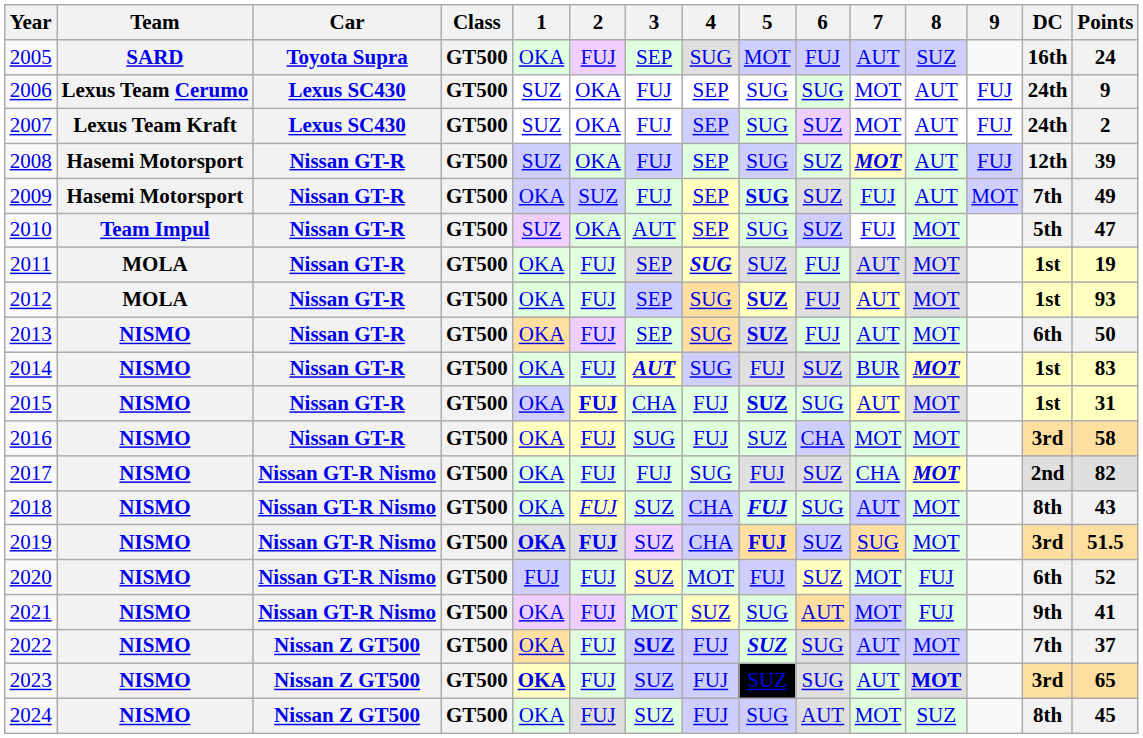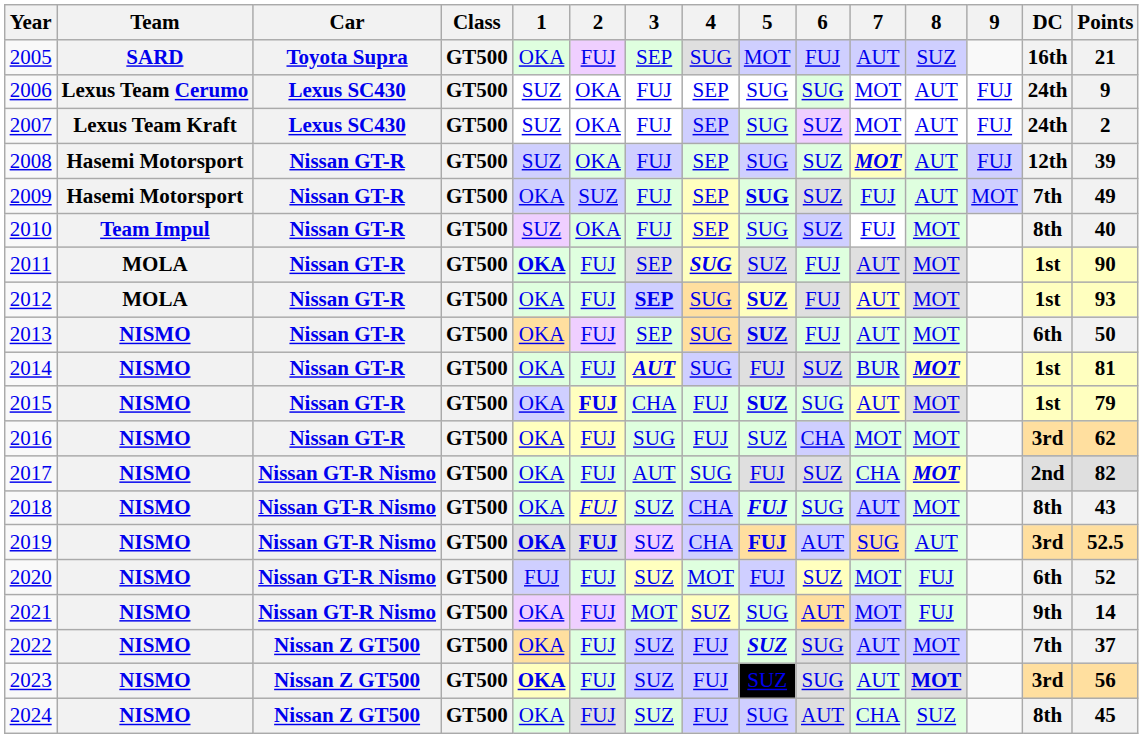 <table class="wikitable" style="text-align:center; font-size:90%">
 <tr>
 <th>Year</th>
 <th>Team</th>
 <th>Car</th>
 <th>Class</th>
 <th>1</th>
 <th>2</th>
 <th>3</th>
 <th>4</th>
 <th>5</th>
 <th>6</th>
 <th>7</th>
 <th>8</th>
 <th>9</th>
 <th>DC</th>
 <th>Points</th>
 </tr>
 <tr>
 <td><a href='#'>2005</a></td>
 <th><a href='#'>SARD</a></th>
 <th><a href='#'>Toyota Supra</a></th>
 <th>GT500</th>
 <td style="background:#DFFFDF;"><a href='#'>OKA</a><br></td>
 <td style="background:#EFCFFF;"><a href='#'>FUJ</a><br></td>
 <td style="background:#DFFFDF;"><a href='#'>SEP</a><br></td>
 <td style="background:#DFDFDF;"><a href='#'>SUG</a><br></td>
 <td style="background:#CFCFFF;"><a href='#'>MOT</a><br></td>
 <td style="background:#CFCFFF;"><a href='#'>FUJ</a><br></td>
 <td style="background:#CFCFFF;"><a href='#'>AUT</a><br></td>
 <td style="background:#CFCFFF;"><a href='#'>SUZ</a><br></td>
 <td></td>
 <th>16th</th>
-<th>24</th>
+<th>21</th>
 </tr>
 <tr>
 <td><a href='#'>2006</a></td>
 <th>Lexus Team <a href='#'>Cerumo</a></th>
 <th><a href='#'>Lexus SC430</a></th>
 <th>GT500</th>
 <td style="background:#FFFFFF;"><a href='#'>SUZ</a></td>
 <td style="background:#FFFFFF;"><a href='#'>OKA</a></td>
 <td style="background:#FFFFFF;"><a href='#'>FUJ</a></td>
 <td style="background:#FFFFFF;"><a href='#'>SEP</a></td>
 <td style="background:#FFFFFF;"><a href='#'>SUG</a></td>
 <td style="background:#DFFFDF;"><a href='#'>SUG</a><br></td>
 <td style="background:#FFFFFF;"><a href='#'>MOT</a></td>
 <td style="background:#FFFFFF;"><a href='#'>AUT</a></td>
 <td style="background:#FFFFFF;"><a href='#'>FUJ</a></td>
 <th>24th</th>
 <th>9</th>
 </tr>
 <tr>
 <td><a href='#'>2007</a></td>
 <th>Lexus Team Kraft</th>
 <th><a href='#'>Lexus SC430</a></th>
 <th>GT500</th>
 <td style="background:#FFFFFF;"><a href='#'>SUZ</a></td>
 <td style="background:#FFFFFF;"><a href='#'>OKA</a></td>
 <td style="background:#FFFFFF;"><a href='#'>FUJ</a></td>
 <td style="background:#CFCFFF;"><a href='#'>SEP</a><br></td>
 <td style="background:#DFFFDF;"><a href='#'>SUG</a><br></td>
 <td style="background:#EFCFFF;"><a href='#'>SUZ</a><br></td>
 <td style="background:#FFFFFF;"><a href='#'>MOT</a></td>
 <td style="background:#FFFFFF;"><a href='#'>AUT</a></td>
 <td style="background:#FFFFFF;"><a href='#'>FUJ</a></td>
 <th>24th</th>
 <th>2</th>
 </tr>
 <tr>
 <td><a href='#'>2008</a></td>
 <th>Hasemi Motorsport</th>
 <th><a href='#'>Nissan GT-R</a></th>
 <th>GT500</th>
 <td style="background:#CFCFFF;"><a href='#'>SUZ</a><br></td>
 <td style="background:#DFFFDF;"><a href='#'>OKA</a><br></td>
 <td style="background:#CFCFFF;"><a href='#'>FUJ</a><br></td>
 <td style="background:#DFFFDF;"><a href='#'>SEP</a><br></td>
 <td style="background:#CFCFFF;"><a href='#'>SUG</a><br></td>
 <td style="background:#DFFFDF;"><a href='#'>SUZ</a><br></td>
 <td style="background:#FFFFBF;"><strong><em><a href='#'>MOT</a></em></strong><br></td>
 <td style="background:#DFFFDF;"><a href='#'>AUT</a><br></td>
 <td style="background:#CFCFFF;"><a href='#'>FUJ</a><br></td>
 <th>12th</th>
 <th>39</th>
 </tr>
 <tr>
 <td><a href='#'>2009</a></td>
 <th>Hasemi Motorsport</th>
 <th><a href='#'>Nissan GT-R</a></th>
 <th>GT500</th>
 <td style="background:#CFCFFF;"><a href='#'>OKA</a><br></td>
 <td style="background:#CFCFFF;"><a href='#'>SUZ</a><br></td>
 <td style="background:#DFFFDF;"><a href='#'>FUJ</a><br></td>
 <td style="background:#FFFFBF;"><a href='#'>SEP</a><br></td>
 <td style="background:#DFFFDF;"><strong><a href='#'>SUG</a></strong><br></td>
 <td style="background:#DFDFDF;"><a href='#'>SUZ</a><br></td>
 <td style="background:#DFFFDF;"><a href='#'>FUJ</a><br></td>
 <td style="background:#DFFFDF;"><a href='#'>AUT</a><br></td>
 <td style="background:#CFCFFF;"><a href='#'>MOT</a><br></td>
 <th>7th</th>
 <th>49</th>
 </tr>
 <tr>
 <td><a href='#'>2010</a></td>
 <th><a href='#'>Team Impul</a></th>
 <th><a href='#'>Nissan GT-R</a></th>
 <th>GT500</th>
 <td style="background:#EFCFFF;"><a href='#'>SUZ</a><br></td>
 <td style="background:#DFFFDF;"><a href='#'>OKA</a><br></td>
-<td style="background:#DFFFDF;"><a href='#'>AUT</a><br></td>
+<td style="background:#DFFFDF;"><a href='#'>FUJ</a><br></td>
 <td style="background:#FFFFBF;"><a href='#'>SEP</a><br></td>
 <td style="background:#DFFFDF;"><a href='#'>SUG</a><br></td>
 <td style="background:#CFCFFF;"><a href='#'>SUZ</a><br></td>
 <td style="background:#FFFFFF;"><a href='#'>FUJ</a><br></td>
 <td style="background:#DFFFDF;"><a href='#'>MOT</a><br></td>
 <td></td>
-<th>5th</th>
-<th>47</th>
+<th>8th</th>
+<th>40</th>
 </tr>
 <tr>
 <td><a href='#'>2011</a></td>
 <th>MOLA</th>
 <th><a href='#'>Nissan GT-R</a></th>
 <th>GT500</th>
-<td style="background:#DFFFDF;"><a href='#'>OKA</a><br></td>
+<td style="background:#DFFFDF;"><strong><a href='#'>OKA</a><br></strong></td>
 <td style="background:#DFFFDF;"><a href='#'>FUJ</a><br></td>
 <td style="background:#DFDFDF;"><a href='#'>SEP</a><br></td>
 <td style="background:#FFFFBF;"><strong><em><a href='#'>SUG</a></em></strong><br></td>
 <td style="background:#DFDFDF;"><a href='#'>SUZ</a><br></td>
 <td style="background:#DFFFDF;"><a href='#'>FUJ</a><br></td>
 <td style="background:#DFDFDF;"><a href='#'>AUT</a><br></td>
 <td style="background:#DFDFDF;"><a href='#'>MOT</a><br></td>
 <td></td>
 <th style="background:#FFFFBF;">1st</th>
-<th style="background:#FFFFBF;">19</th>
+<th style="background:#FFFFBF;">90</th>
 </tr>
 <tr>
 <td><a href='#'>2012</a></td>
 <th>MOLA</th>
 <th><a href='#'>Nissan GT-R</a></th>
 <th>GT500</th>
 <td style="background:#DFFFDF;"><a href='#'>OKA</a><br></td>
 <td style="background:#DFFFDF;"><a href='#'>FUJ</a><br></td>
-<td style="background:#CFCFFF;"><a href='#'>SEP</a><br></td>
+<td style="background:#CFCFFF;"><strong><a href='#'>SEP</a><br></strong></td>
 <td style="background:#FFDF9F;"><a href='#'>SUG</a><br></td>
 <td style="background:#FFFFBF;"><strong><a href='#'>SUZ</a></strong><br></td>
 <td style="background:#DFDFDF;"><a href='#'>FUJ</a><br></td>
 <td style="background:#FFFFBF;"><a href='#'>AUT</a><br></td>
 <td style="background:#DFDFDF;"><a href='#'>MOT</a><br></td>
 <td></td>
 <th style="background:#FFFFBF;">1st</th>
 <th style="background:#FFFFBF;">93</th>
 </tr>
 <tr>
 <td><a href='#'>2013</a></td>
 <th><a href='#'>NISMO</a></th>
 <th><a href='#'>Nissan GT-R</a></th>
 <th>GT500</th>
 <td style="background:#FFDF9F;"><a href='#'>OKA</a><br></td>
 <td style="background:#EFCFFF;"><a href='#'>FUJ</a><br></td>
 <td style="background:#DFFFDF;"><a href='#'>SEP</a><br></td>
 <td style="background:#FFDF9F;"><a href='#'>SUG</a><br></td>
 <td style="background:#DFDFDF;"><strong><a href='#'>SUZ</a></strong><br></td>
 <td style="background:#DFFFDF;"><a href='#'>FUJ</a><br></td>
 <td style="background:#DFFFDF;"><a href='#'>AUT</a><br></td>
 <td style="background:#DFFFDF;"><a href='#'>MOT</a><br></td>
 <td></td>
 <th>6th</th>
 <th>50</th>
 </tr>
 <tr>
 <td><a href='#'>2014</a></td>
 <th><a href='#'>NISMO</a></th>
 <th><a href='#'>Nissan GT-R</a></th>
 <th>GT500</th>
 <td style="background:#DFFFDF;"><a href='#'>OKA</a><br></td>
 <td style="background:#DFFFDF;"><a href='#'>FUJ</a><br></td>
 <td style="background:#FFFFBF;"><strong><em><a href='#'>AUT</a></em></strong><br></td>
 <td style="background:#CFCFFF;"><a href='#'>SUG</a><br></td>
 <td style="background:#DFDFDF;"><a href='#'>FUJ</a><br></td>
 <td style="background:#DFDFDF;"><a href='#'>SUZ</a><br></td>
 <td style="background:#DFFFDF;"><a href='#'>BUR</a><br></td>
 <td style="background:#FFFFBF;"><strong><em><a href='#'>MOT</a></em></strong><br></td>
 <td></td>
 <th style="background:#FFFFBF;">1st</th>
-<th style="background:#FFFFBF;">83</th>
+<th style="background:#FFFFBF;">81</th>
 </tr>
 <tr>
 <td><a href='#'>2015</a></td>
 <th><a href='#'>NISMO</a></th>
 <th><a href='#'>Nissan GT-R</a></th>
 <th>GT500</th>
 <td style="background:#CFCFFF;"><a href='#'>OKA</a><br></td>
 <td style="background:#FFFFBF;"><strong><a href='#'>FUJ</a></strong><br></td>
 <td style="background:#DFFFDF;"><a href='#'>CHA</a><br></td>
 <td style="background:#DFFFDF;"><a href='#'>FUJ</a><br></td>
 <td style="background:#DFFFDF;"><strong><a href='#'>SUZ</a></strong><br></td>
 <td style="background:#DFFFDF;"><a href='#'>SUG</a><br></td>
 <td style="background:#FFFFBF;"><a href='#'>AUT</a><br></td>
 <td style="background:#DFDFDF;"><a href='#'>MOT</a><br></td>
 <td></td>
 <th style="background:#FFFFBF;">1st</th>
-<th style="background:#FFFFBF;">31</th>
+<th style="background:#FFFFBF;">79</th>
 </tr>
 <tr>
 <td><a href='#'>2016</a></td>
 <th><a href='#'>NISMO</a></th>
 <th><a href='#'>Nissan GT-R</a></th>
 <th>GT500</th>
 <td style="background:#FFFFBF;"><a href='#'>OKA</a><br></td>
 <td style="background:#FFFFBF;"><a href='#'>FUJ</a><br></td>
 <td style="background:#DFFFDF;"><a href='#'>SUG</a><br></td>
 <td style="background:#DFFFDF;"><a href='#'>FUJ</a><br></td>
 <td style="background:#DFFFDF;"><a href='#'>SUZ</a><br></td>
 <td style="background:#CFCFFF;"><a href='#'>CHA</a><br></td>
 <td style="background:#DFFFDF;"><a href='#'>MOT</a><br></td>
 <td style="background:#DFFFDF;"><a href='#'>MOT</a><br></td>
 <td></td>
 <th style="background:#FFDF9F;">3rd</th>
-<th style="background:#FFDF9F;">58</th>
+<th style="background:#FFDF9F;">62</th>
 </tr>
 <tr>
 <td><a href='#'>2017</a></td>
 <th><a href='#'>NISMO</a></th>
 <th><a href='#'>Nissan GT-R Nismo</a></th>
 <th>GT500</th>
 <td style="background:#DFFFDF;"><a href='#'>OKA</a><br></td>
 <td style="background:#DFFFDF;"><a href='#'>FUJ</a><br></td>
-<td style="background:#DFFFDF;"><a href='#'>FUJ</a><br></td>
+<td style="background:#DFFFDF;"><a href='#'>AUT</a><br></td>
 <td style="background:#DFFFDF;"><a href='#'>SUG</a><br></td>
 <td style="background:#DFDFDF;"><a href='#'>FUJ</a><br></td>
 <td style="background:#DFDFDF;"><a href='#'>SUZ</a><br></td>
 <td style="background:#DFFFDF;"><a href='#'>CHA</a><br></td>
 <td style="background:#FFFFBF;"><strong><em><a href='#'>MOT</a></em></strong><br></td>
 <td></td>
 <th style="background:#DFDFDF;">2nd</th>
 <th style="background:#DFDFDF;">82</th>
 </tr>
 <tr>
 <td><a href='#'>2018</a></td>
 <th><a href='#'>NISMO</a></th>
 <th><a href='#'>Nissan GT-R Nismo</a></th>
 <th>GT500</th>
 <td style="background:#DFFFDF;"><a href='#'>OKA</a><br></td>
 <td style="background:#FFFFBF;"><em><a href='#'>FUJ</a></em><br></td>
 <td style="background:#DFFFDF;"><a href='#'>SUZ</a><br></td>
 <td style="background:#CFCFFF;"><a href='#'>CHA</a><br></td>
 <td style="background:#DFFFDF;"><strong><em><a href='#'>FUJ</a></em></strong><br></td>
 <td style="background:#DFFFDF;"><a href='#'>SUG</a><br></td>
 <td style="background:#CFCFFF;"><a href='#'>AUT</a><br></td>
 <td style="background:#DFFFDF;"><a href='#'>MOT</a><br></td>
 <td></td>
 <th>8th</th>
 <th>43</th>
 </tr>
 <tr>
 <td><a href='#'>2019</a></td>
 <th><a href='#'>NISMO</a></th>
 <th><a href='#'>Nissan GT-R Nismo</a></th>
 <th>GT500</th>
 <td style="background:#DFDFDF;"><strong><a href='#'>OKA</a></strong><br></td>
 <td style="background:#DFDFDF;"><strong><a href='#'>FUJ</a></strong><br></td>
 <td style="background:#EFCFFF;"><a href='#'>SUZ</a><br></td>
 <td style="background:#CFCFFF;"><a href='#'>CHA</a><br></td>
 <td style="background:#FFDF9F;"><strong><a href='#'>FUJ</a></strong><br></td>
-<td style="background:#CFCFFF;"><a href='#'>SUZ</a><br></td>
+<td style="background:#CFCFFF;"><a href='#'>AUT</a><br></td>
 <td style="background:#FFDF9F;"><a href='#'>SUG</a><br></td>
-<td style="background:#DFFFDF;"><a href='#'>MOT</a><br></td>
+<td style="background:#DFFFDF;"><a href='#'>AUT</a><br></td>
 <td></td>
 <th style="background:#FFDF9F;">3rd</th>
-<th style="background:#FFDF9F;">51.5</th>
+<th style="background:#FFDF9F;">52.5</th>
 </tr>
 <tr>
 <td><a href='#'>2020</a></td>
 <th><a href='#'>NISMO</a></th>
 <th><a href='#'>Nissan GT-R Nismo</a></th>
 <th>GT500</th>
 <td style="background:#CFCFFF;"><a href='#'>FUJ</a><br></td>
 <td style="background:#DFFFDF;"><a href='#'>FUJ</a><br></td>
 <td style="background:#FFFFBF;"><a href='#'>SUZ</a><br></td>
 <td style="background:#DFFFDF;"><a href='#'>MOT</a><br></td>
 <td style="background:#CFCFFF;"><a href='#'>FUJ</a><br></td>
 <td style="background:#FFFFBF;"><a href='#'>SUZ</a><br></td>
 <td style="background:#DFFFDF;"><a href='#'>MOT</a><br></td>
 <td style="background:#DFFFDF;"><a href='#'>FUJ</a><br></td>
 <td></td>
 <th>6th</th>
 <th>52</th>
 </tr>
 <tr>
 <td><a href='#'>2021</a></td>
 <th><a href='#'>NISMO</a></th>
 <th><a href='#'>Nissan GT-R Nismo</a></th>
 <th>GT500</th>
 <td style="background:#EFCFFF;"><a href='#'>OKA</a><br></td>
 <td style="background:#EFCFFF;"><a href='#'>FUJ</a><br></td>
 <td style="background:#DFFFDF;"><a href='#'>MOT</a><br></td>
 <td style="background:#FFFFBF;"><a href='#'>SUZ</a><br></td>
 <td style="background:#DFFFDF;"><a href='#'>SUG</a><br></td>
 <td style="background:#FFDF9F;"><a href='#'>AUT</a><br></td>
 <td style="background:#CFCFFF;"><a href='#'>MOT</a><br></td>
 <td style="background:#DFFFDF;"><a href='#'>FUJ</a><br></td>
 <td></td>
 <th>9th</th>
-<th>41</th>
+<th>14</th>
 </tr>
 <tr>
 <td><a href='#'>2022</a></td>
 <th><a href='#'>NISMO</a></th>
 <th><a href='#'>Nissan Z GT500</a></th>
 <th>GT500</th>
 <td style="background:#FFDF9F;"><a href='#'>OKA</a><br></td>
 <td style="background:#DFFFDF;"><a href='#'>FUJ</a><br></td>
-<td style="background:#CFCFFF;"><strong><a href='#'>SUZ</a><br></strong></td>
+<td style="background:#CFCFFF;"><a href='#'>SUZ</a><br></td>
 <td style="background:#CFCFFF;"><a href='#'>FUJ</a><br></td>
 <td style="background:#DFFFDF;"><strong><em><a href='#'>SUZ</a></em></strong><br></td>
 <td style="background:#DFDFDF;"><a href='#'>SUG</a><br></td>
 <td style="background:#CFCFFF;"><a href='#'>AUT</a><br></td>
 <td style="background:#CFCFFF;"><a href='#'>MOT</a><br></td>
 <td></td>
 <th>7th</th>
 <th>37</th>
 </tr>
 <tr>
 <td><a href='#'>2023</a></td>
 <th><a href='#'>NISMO</a></th>
 <th><a href='#'>Nissan Z GT500</a></th>
 <th>GT500</th>
 <td style="background:#FFFFBF;"><strong><a href='#'>OKA</a></strong><br></td>
 <td style="background:#DFFFDF;"><a href='#'>FUJ</a><br></td>
 <td style="background:#CFCFFF;"><a href='#'>SUZ</a><br></td>
 <td style="background:#CFCFFF;"><a href='#'>FUJ</a><br></td>
 <td style="background:#000000; color:white"><a href='#'><span>SUZ</span></a><br></td>
 <td style="background:#DFDFDF;"><a href='#'>SUG</a><br></td>
 <td style="background:#DFFFDF;"><a href='#'>AUT</a><br></td>
 <td style="background:#DFDFDF;"><strong><a href='#'>MOT</a><br></strong></td>
 <td></td>
 <th style="background:#FFDF9F;">3rd</th>
-<th style="background:#FFDF9F;">65</th>
+<th style="background:#FFDF9F;">56</th>
 </tr>
 <tr>
 <td><a href='#'>2024</a></td>
 <th><a href='#'>NISMO</a></th>
 <th><a href='#'>Nissan Z GT500</a></th>
 <th>GT500</th>
 <td style="background:#DFFFDF;"><a href='#'>OKA</a><br></td>
 <td style="background:#DFDFDF;"><a href='#'>FUJ</a><br></td>
 <td style="background:#DFFFDF;"><a href='#'>SUZ</a><br></td>
 <td style="background:#CFCFFF;"><a href='#'>FUJ</a><br></td>
 <td style="background:#CFCFFF;"><a href='#'>SUG</a><br></td>
 <td style="background:#DFDFDF;"><a href='#'>AUT</a><br></td>
-<td style="background:#DFFFDF;"><a href='#'>MOT</a><br></td>
+<td style="background:#DFFFDF;"><a href='#'>CHA</a><br></td>
 <td style="background:#DFFFDF;"><a href='#'>SUZ</a><br></td>
 <td></td>
 <th>8th</th>
 <th>45</th>
 </tr>
 </table>
